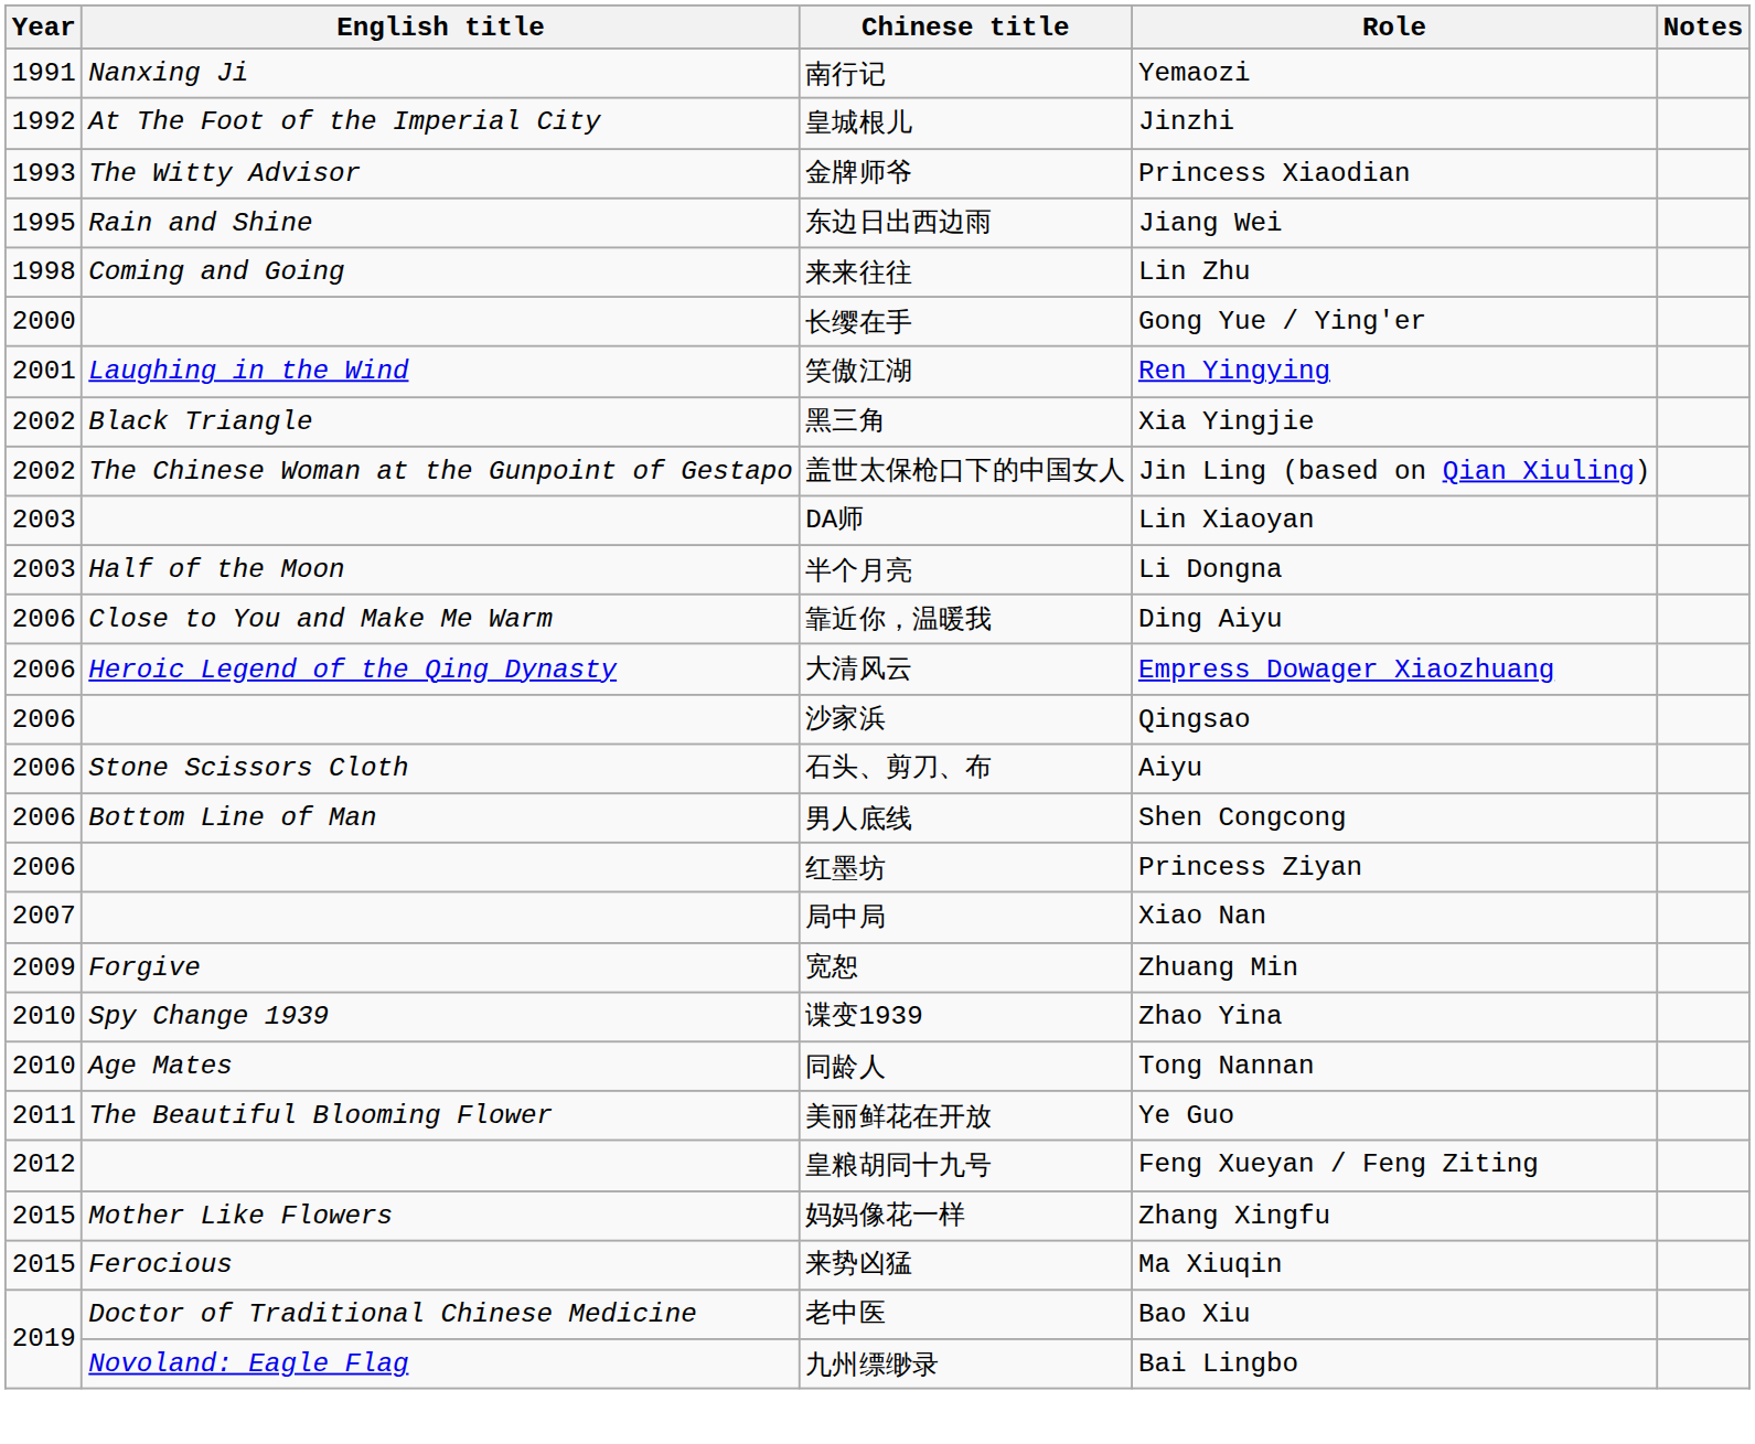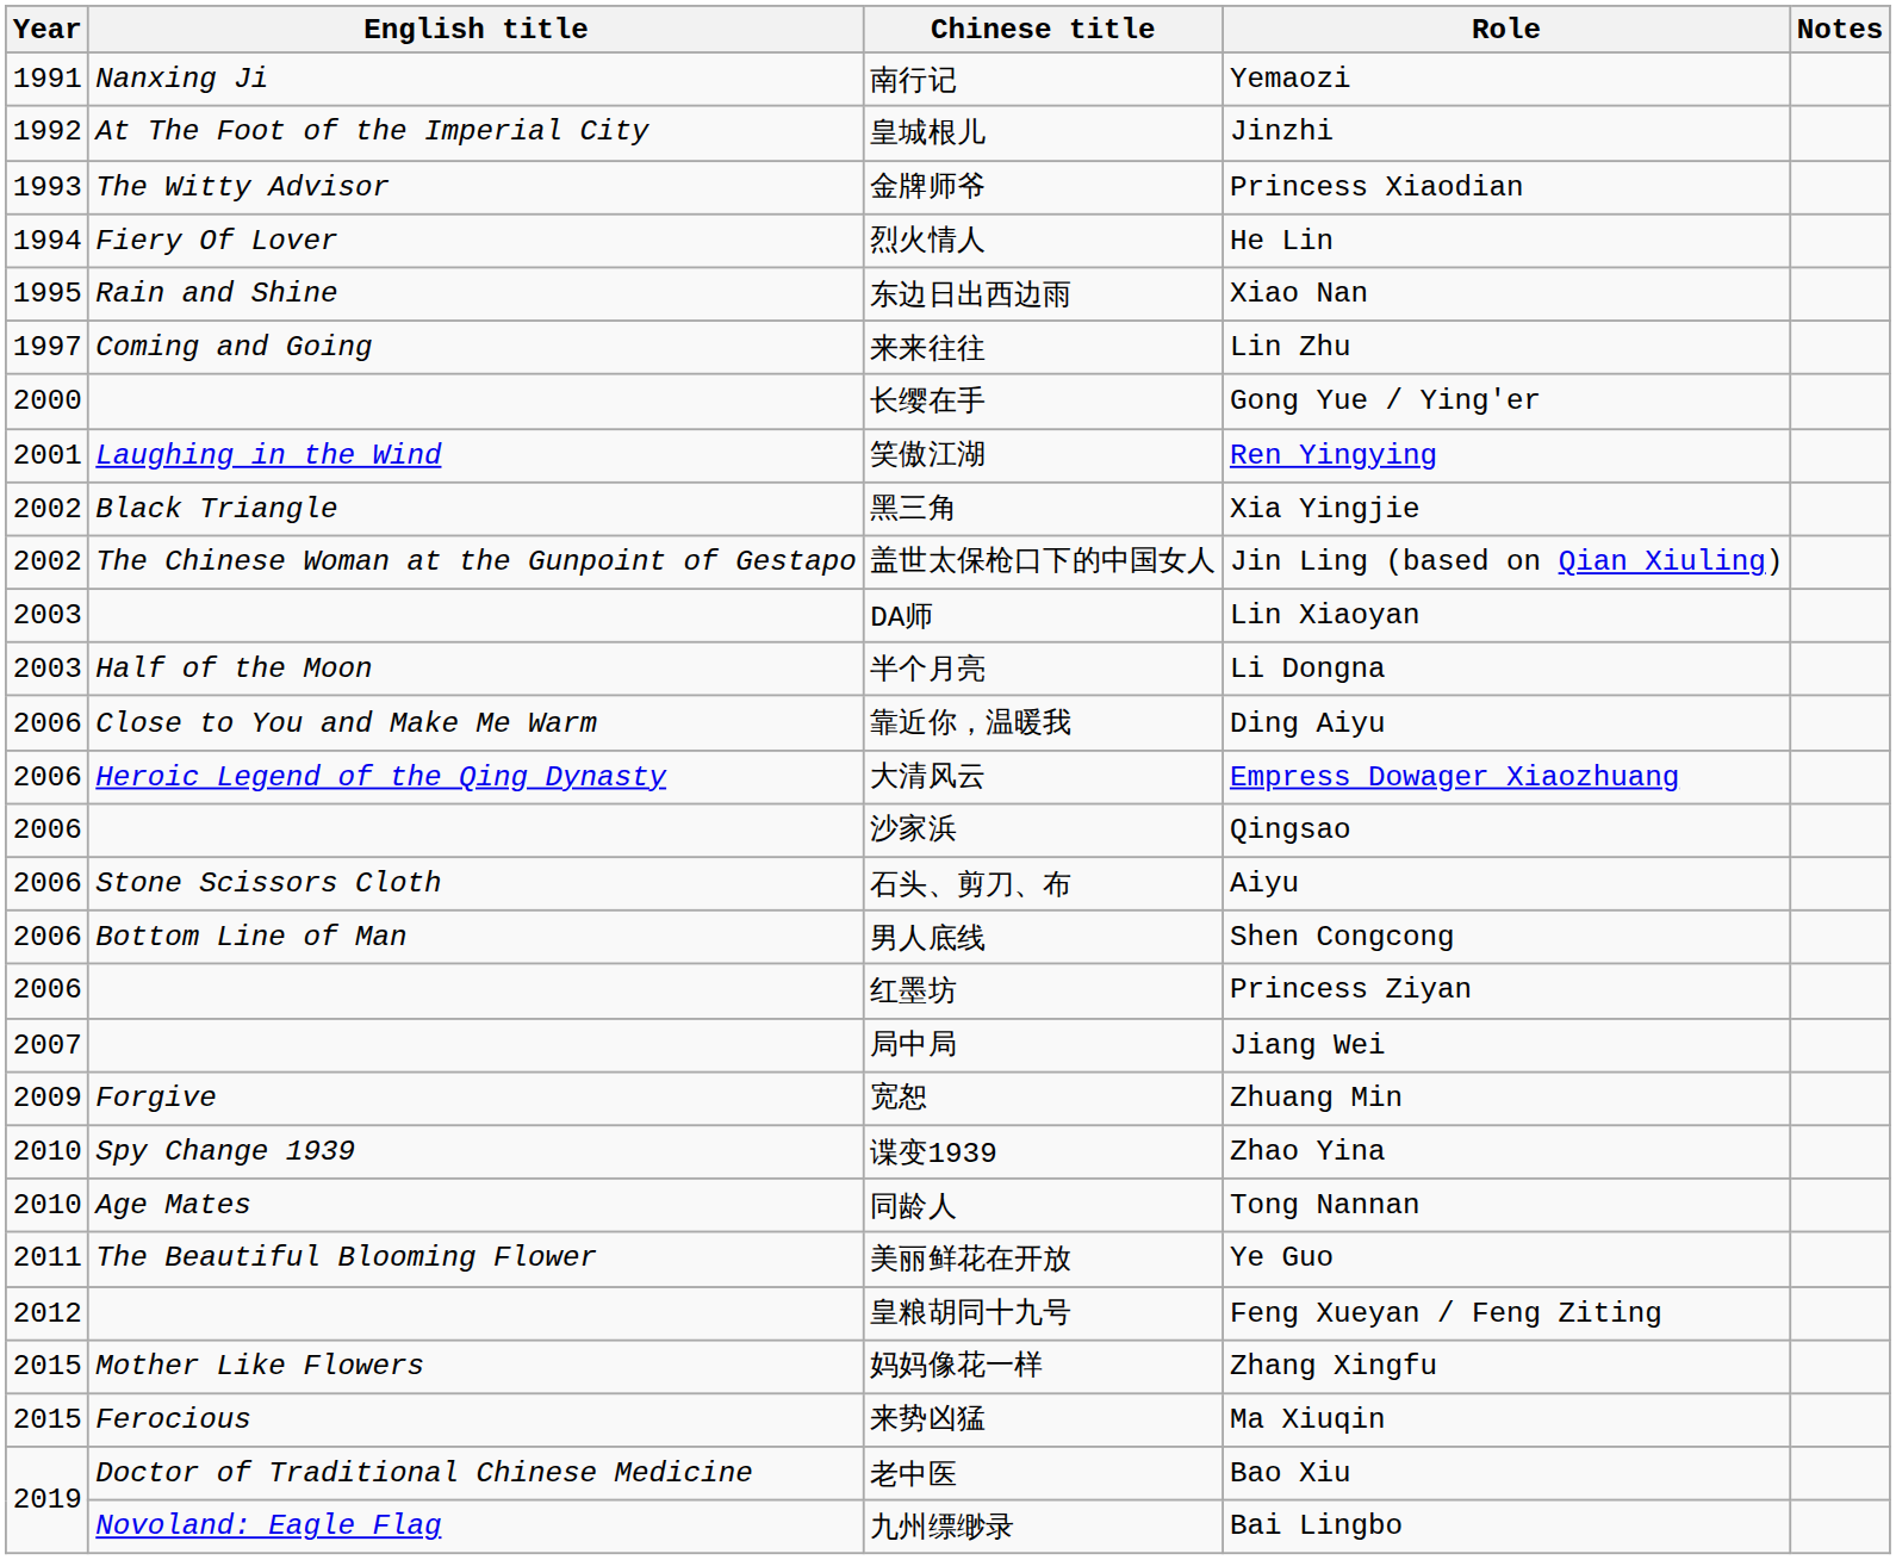 <table class="wikitable sortable">
 <tr>
 <th>Year</th>
 <th>English title</th>
 <th>Chinese title</th>
 <th>Role</th>
 <th class="unsortable">Notes</th>
 </tr>
 <tr>
 <td>1991</td>
 <td><em>Nanxing Ji</em></td>
 <td>南行记</td>
 <td>Yemaozi</td>
 <td></td>
 </tr>
 <tr>
 <td>1992</td>
 <td><em>At The Foot of the Imperial City</em></td>
 <td>皇城根儿</td>
 <td>Jinzhi</td>
 <td></td>
 </tr>
 <tr>
 <td>1993</td>
 <td><em>The Witty Advisor</em></td>
 <td>金牌师爷</td>
 <td>Princess Xiaodian</td>
 <td></td>
 </tr>
 <tr>
+<td>1994</td>
+<td><em>Fiery Of Lover</em></td>
+<td>烈火情人</td>
+<td>He Lin</td>
+<td></td>
+</tr>
+<tr>
 <td>1995</td>
 <td><em>Rain and Shine</em></td>
 <td>东边日出西边雨</td>
-<td>Jiang Wei</td>
+<td>Xiao Nan</td>
 <td></td>
 </tr>
 <tr>
-<td>1998</td>
+<td>1997</td>
 <td><em>Coming and Going</em></td>
 <td>来来往往</td>
 <td>Lin Zhu</td>
 <td></td>
 </tr>
 <tr>
 <td>2000</td>
 <td></td>
 <td>长缨在手</td>
 <td>Gong Yue / Ying'er</td>
 <td></td>
 </tr>
 <tr>
 <td>2001</td>
 <td><em><a href='#'>Laughing in the Wind</a></em></td>
 <td>笑傲江湖</td>
 <td><a href='#'>Ren Yingying</a></td>
 <td></td>
 </tr>
 <tr>
 <td>2002</td>
 <td><em>Black Triangle</em></td>
 <td>黑三角</td>
 <td>Xia Yingjie</td>
 <td></td>
 </tr>
 <tr>
 <td>2002</td>
 <td><em>The Chinese Woman at the Gunpoint of Gestapo</em></td>
 <td>盖世太保枪口下的中国女人</td>
 <td>Jin Ling (based on <a href='#'>Qian Xiuling</a>)</td>
 <td></td>
 </tr>
 <tr>
 <td>2003</td>
 <td></td>
 <td>DA师</td>
 <td>Lin Xiaoyan</td>
 <td></td>
 </tr>
 <tr>
 <td>2003</td>
 <td><em>Half of the Moon</em></td>
 <td>半个月亮</td>
 <td>Li Dongna</td>
 <td></td>
 </tr>
 <tr>
 <td>2006</td>
 <td><em>Close to You and Make Me Warm</em></td>
 <td>靠近你，温暖我</td>
 <td>Ding Aiyu</td>
 <td></td>
 </tr>
 <tr>
 <td>2006</td>
 <td><em><a href='#'>Heroic Legend of the Qing Dynasty</a></em></td>
 <td>大清风云</td>
 <td><a href='#'>Empress Dowager Xiaozhuang</a></td>
 <td></td>
 </tr>
 <tr>
 <td>2006</td>
 <td></td>
 <td>沙家浜</td>
 <td>Qingsao</td>
 <td></td>
 </tr>
 <tr>
 <td>2006</td>
 <td><em>Stone Scissors Cloth</em></td>
 <td>石头、剪刀、布</td>
 <td>Aiyu</td>
 <td></td>
 </tr>
 <tr>
 <td>2006</td>
 <td><em>Bottom Line of Man</em></td>
 <td>男人底线</td>
 <td>Shen Congcong</td>
 <td></td>
 </tr>
 <tr>
 <td>2006</td>
 <td></td>
 <td>红墨坊</td>
 <td>Princess Ziyan</td>
 <td></td>
 </tr>
 <tr>
 <td>2007</td>
 <td></td>
 <td>局中局</td>
-<td>Xiao Nan</td>
+<td>Jiang Wei</td>
 <td></td>
 </tr>
 <tr>
 <td>2009</td>
 <td><em>Forgive</em></td>
 <td>宽恕</td>
 <td>Zhuang Min</td>
 <td></td>
 </tr>
 <tr>
 <td>2010</td>
 <td><em>Spy Change 1939</em></td>
 <td>谍变1939</td>
 <td>Zhao Yina</td>
 <td></td>
 </tr>
 <tr>
 <td>2010</td>
 <td><em>Age Mates</em></td>
 <td>同龄人</td>
 <td>Tong Nannan</td>
 <td></td>
 </tr>
 <tr>
 <td>2011</td>
 <td><em>The Beautiful Blooming Flower</em></td>
 <td>美丽鲜花在开放</td>
 <td>Ye Guo</td>
 <td></td>
 </tr>
 <tr>
 <td>2012</td>
 <td></td>
 <td>皇粮胡同十九号</td>
 <td>Feng Xueyan / Feng Ziting</td>
 <td></td>
 </tr>
 <tr>
 <td>2015</td>
 <td><em>Mother Like Flowers</em></td>
 <td>妈妈像花一样</td>
 <td>Zhang Xingfu</td>
 <td></td>
 </tr>
 <tr>
 <td>2015</td>
 <td><em>Ferocious</em></td>
 <td>来势凶猛</td>
 <td>Ma Xiuqin</td>
 <td></td>
 </tr>
 <tr>
 <td rowspan=2>2019</td>
 <td><em>Doctor of Traditional Chinese Medicine</em></td>
 <td>老中医</td>
 <td>Bao Xiu</td>
 <td></td>
 </tr>
 <tr>
 <td><em><a href='#'>Novoland: Eagle Flag</a></em></td>
 <td>九州缥缈录</td>
 <td>Bai Lingbo</td>
 <td></td>
 </tr>
 </table>
